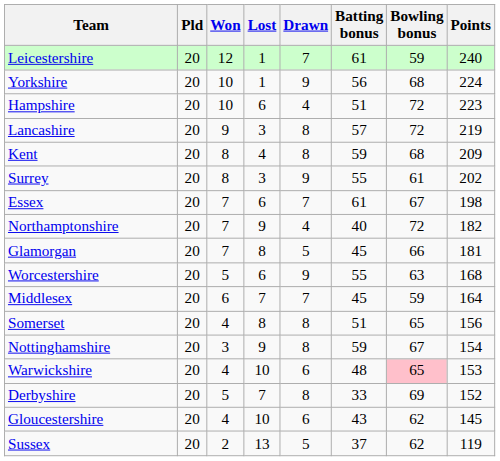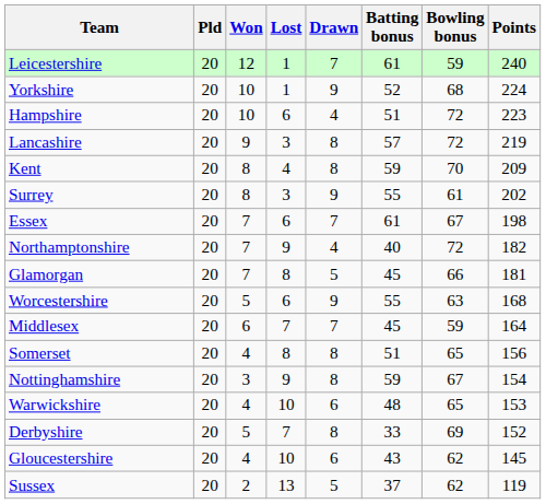 <table class="wikitable" style="text-align:center;">
 <tr>
 <th width=175>Team</th>
 <th width=20 abbr="Played">Pld</th>
 <th width=20 abbr="Won"><a href='#'>Won</a></th>
 <th width=20 abbr="Lost"><a href='#'>Lost</a></th>
 <th width=20 abbr="Drawn"><a href='#'>Drawn</a></th>
 <th width=20 abbr="Bonus points">Batting bonus</th>
 <th width=20 abbr="Bonus points">Bowling bonus</th>
 <th width=20 abbr="Points">Points</th>
 </tr>
 <tr style="background:#ccffcc;">
 <td style="text-align:left;"><a href='#'>Leicestershire</a></td>
 <td>20</td>
 <td>12</td>
 <td>1</td>
 <td>7</td>
 <td>61</td>
 <td>59</td>
 <td>240</td>
 </tr>
 <tr>
 <td style="text-align:left;"><a href='#'>Yorkshire</a></td>
 <td>20</td>
 <td>10</td>
 <td>1</td>
 <td>9</td>
-<td>56</td>
+<td>52</td>
 <td>68</td>
 <td>224</td>
 </tr>
 <tr>
 <td style="text-align:left;"><a href='#'>Hampshire</a></td>
 <td>20</td>
 <td>10</td>
 <td>6</td>
 <td>4</td>
 <td>51</td>
 <td>72</td>
 <td>223</td>
 </tr>
 <tr>
 <td style="text-align:left;"><a href='#'>Lancashire</a></td>
 <td>20</td>
 <td>9</td>
 <td>3</td>
 <td>8</td>
 <td>57</td>
 <td>72</td>
 <td>219</td>
 </tr>
 <tr>
 <td style="text-align:left;"><a href='#'>Kent</a></td>
 <td>20</td>
 <td>8</td>
 <td>4</td>
 <td>8</td>
 <td>59</td>
-<td>68</td>
+<td>70</td>
 <td>209</td>
 </tr>
 <tr>
 <td style="text-align:left;"><a href='#'>Surrey</a></td>
 <td>20</td>
 <td>8</td>
 <td>3</td>
 <td>9</td>
 <td>55</td>
 <td>61</td>
 <td>202</td>
 </tr>
 <tr>
 <td style="text-align:left;"><a href='#'>Essex</a></td>
 <td>20</td>
 <td>7</td>
 <td>6</td>
 <td>7</td>
 <td>61</td>
 <td>67</td>
 <td>198</td>
 </tr>
 <tr>
 <td style="text-align:left;"><a href='#'>Northamptonshire</a></td>
 <td>20</td>
 <td>7</td>
 <td>9</td>
 <td>4</td>
 <td>40</td>
 <td>72</td>
 <td>182</td>
 </tr>
 <tr>
 <td style="text-align:left;"><a href='#'>Glamorgan</a></td>
 <td>20</td>
 <td>7</td>
 <td>8</td>
 <td>5</td>
 <td>45</td>
 <td>66</td>
 <td>181</td>
 </tr>
 <tr>
 <td style="text-align:left;"><a href='#'>Worcestershire</a></td>
 <td>20</td>
 <td>5</td>
 <td>6</td>
 <td>9</td>
 <td>55</td>
 <td>63</td>
 <td>168</td>
 </tr>
 <tr>
 <td style="text-align:left;"><a href='#'>Middlesex</a></td>
 <td>20</td>
 <td>6</td>
 <td>7</td>
 <td>7</td>
 <td>45</td>
 <td>59</td>
 <td>164</td>
 </tr>
 <tr>
 <td style="text-align:left;"><a href='#'>Somerset</a></td>
 <td>20</td>
 <td>4</td>
 <td>8</td>
 <td>8</td>
 <td>51</td>
 <td>65</td>
 <td>156</td>
 </tr>
 <tr>
 <td style="text-align:left;"><a href='#'>Nottinghamshire</a></td>
 <td>20</td>
 <td>3</td>
 <td>9</td>
 <td>8</td>
 <td>59</td>
 <td>67</td>
 <td>154</td>
 </tr>
 <tr>
 <td style="text-align:left;"><a href='#'>Warwickshire</a></td>
 <td>20</td>
 <td>4</td>
 <td>10</td>
 <td>6</td>
 <td>48</td>
-<td style="background: pink;">65</td>
+<td>65</td>
 <td>153</td>
 </tr>
 <tr>
 <td style="text-align:left;"><a href='#'>Derbyshire</a></td>
 <td>20</td>
 <td>5</td>
 <td>7</td>
 <td>8</td>
 <td>33</td>
 <td>69</td>
 <td>152</td>
 </tr>
 <tr>
 <td style="text-align:left;"><a href='#'>Gloucestershire</a></td>
 <td>20</td>
 <td>4</td>
 <td>10</td>
 <td>6</td>
 <td>43</td>
 <td>62</td>
 <td>145</td>
 </tr>
 <tr>
 <td style="text-align:left;"><a href='#'>Sussex</a></td>
 <td>20</td>
 <td>2</td>
 <td>13</td>
 <td>5</td>
 <td>37</td>
 <td>62</td>
 <td>119</td>
 </tr>
 </table>
